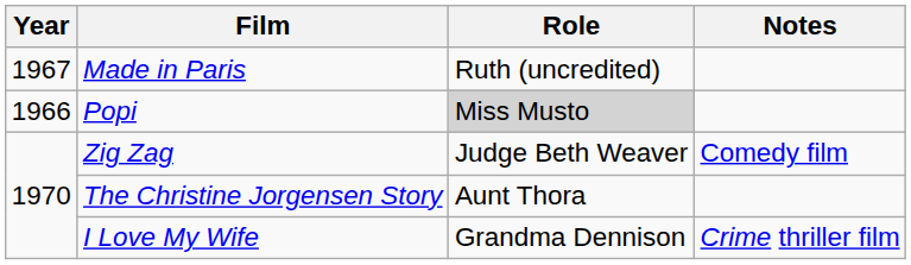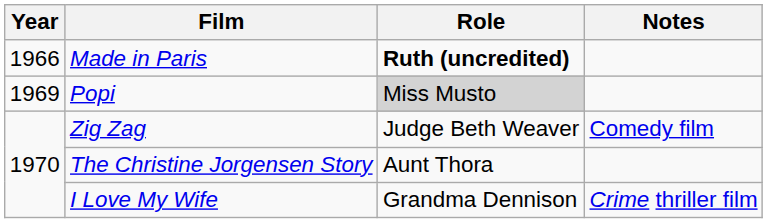 <table class="wikitable sortable">
 <tr>
 <th>Year</th>
 <th>Film</th>
 <th>Role</th>
 <th class="wikitable unsortable">Notes</th>
 </tr>
 <tr>
-<td>1967</td>
+<td>1966</td>
 <td><em><a href='#'>Made in Paris</a></em></td>
-<td>Ruth (uncredited)</td>
+<td><strong>Ruth (uncredited)</strong></td>
 <td></td>
 </tr>
 <tr>
-<td>1966</td>
+<td>1969</td>
 <td><em><a href='#'>Popi</a></em></td>
 <td style="background: lightgrey;">Miss Musto</td>
 <td></td>
 </tr>
 <tr>
 <td rowspan="3">1970</td>
 <td><em><a href='#'>Zig Zag</a></em></td>
 <td>Judge Beth Weaver</td>
 <td><a href='#'>Comedy film</a></td>
 </tr>
 <tr>
 <td><em><a href='#'>The Christine Jorgensen Story</a></em></td>
 <td>Aunt Thora</td>
 <td></td>
 </tr>
 <tr>
 <td><em><a href='#'>I Love My Wife</a></em></td>
 <td>Grandma Dennison</td>
 <td><em><a href='#'>Crime</a></em> <a href='#'>thriller film</a></td>
 </tr>
 </table>
